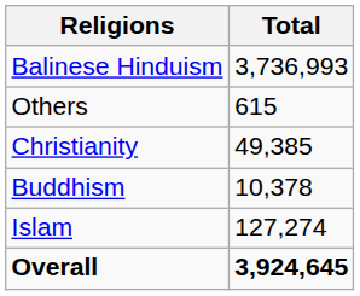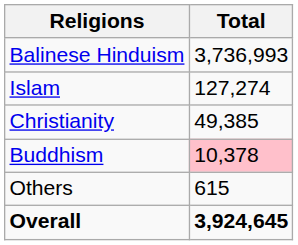 <table class="wikitable">
 <tr>
 <th>Religions</th>
 <th>Total</th>
 </tr>
 <tr>
 <td><a href='#'>Balinese Hinduism</a></td>
 <td>3,736,993</td>
 </tr>
 <tr>
-<td>Others</td>
-<td>615</td>
+<td><a href='#'>Islam</a></td>
+<td>127,274</td>
 </tr>
 <tr>
 <td><a href='#'>Christianity</a></td>
 <td>49,385</td>
 </tr>
 <tr>
 <td><a href='#'>Buddhism</a></td>
-<td>10,378</td>
+<td style="background: pink;">10,378</td>
 </tr>
 <tr>
-<td><a href='#'>Islam</a></td>
-<td>127,274</td>
+<td>Others</td>
+<td>615</td>
 </tr>
 <tr>
 <td><strong>Overall</strong></td>
 <td><strong>3,924,645</strong></td>
 </tr>
 </table>
